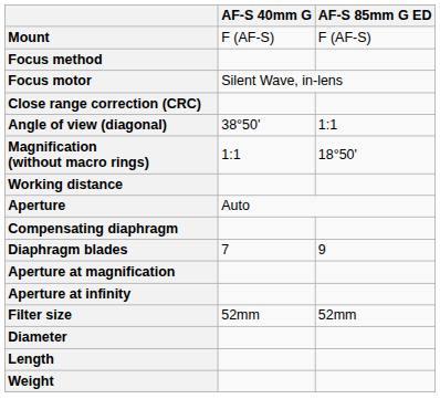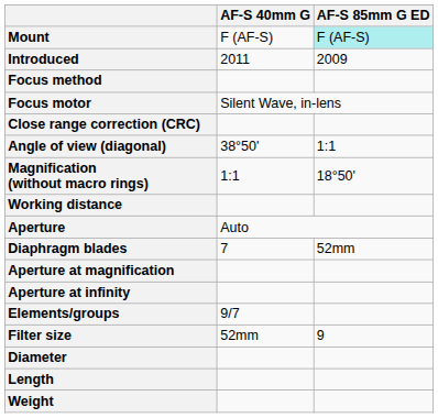 <table class="wikitable floatright" style="font-size:100%;text-align:left;">
 <tr>
 <th style="width: 15em"></th>
 <th>AF-S 40mm G</th>
 <th>AF-S 85mm G ED</th>
 </tr>
 <tr>
 <th style="text-align: left">Mount</th>
 <td>F (AF-S)</td>
-<td>F (AF‑S)</td>
+<td style="background: paleturquoise;">F (AF‑S)</td>
+</tr>
+<tr>
+<th style="text-align: left">Introduced</th>
+<td>2011</td>
+<td>2009</td>
 </tr>
 <tr>
 <th style="text-align: left">Focus method</th>
 <td></td>
 <td></td>
 </tr>
 <tr>
 <th style="text-align: left">Focus motor</th>
 <td colspan=2>Silent Wave, in-lens</td>
 </tr>
 <tr>
 <th style="text-align: left">Close range correction (CRC)</th>
 <td></td>
 <td></td>
 </tr>
 <tr>
 <th style="text-align: left">Angle of view (diagonal)</th>
 <td>38°50'</td>
 <td>1:1</td>
 </tr>
 <tr>
 <th style="text-align: left">Magnification<br>(without macro rings)</th>
 <td>1:1</td>
 <td>18°50'</td>
 </tr>
 <tr>
 <th style="text-align: left">Working distance</th>
 <td></td>
 <td></td>
 </tr>
 <tr>
 <th style="text-align: left">Aperture</th>
 <td colspan="2">Auto</td>
 </tr>
 <tr>
-<th style="text-align: left">Compensating diaphragm</th>
-<td></td>
-<td></td>
-</tr>
-<tr>
 <th style="text-align: left">Diaphragm blades</th>
 <td>7</td>
-<td>9</td>
+<td>52mm</td>
 </tr>
 <tr>
 <th style="text-align: left">Aperture at magnification</th>
 <td></td>
 <td></td>
 </tr>
 <tr>
 <th style="text-align: left">Aperture at infinity</th>
 <td></td>
 <td></td>
 </tr>
 <tr>
+<th style="text-align: left">Elements/groups</th>
+<td>9/7</td>
+<td></td>
+</tr>
+<tr>
 <th style="text-align: left">Filter size</th>
 <td>52mm</td>
-<td>52mm</td>
+<td>9</td>
 </tr>
 <tr>
 <th style="text-align: left">Diameter</th>
 <td></td>
 <td></td>
 </tr>
 <tr>
 <th style="text-align: left">Length</th>
 <td></td>
 <td></td>
 </tr>
 <tr>
 <th style="text-align: left">Weight</th>
 <td></td>
 <td></td>
 </tr>
 </table>
